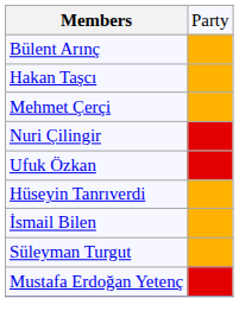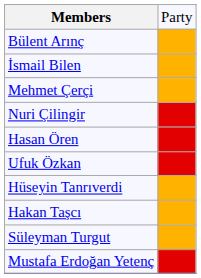 <table class=wikitable style="border:1px solid #8888aa; background-color:#f7f8ff; padding:0px; font-size:90%;">
 <tr>
 <th>Members</th>
 <td>Party</td>
 </tr>
 <tr>
 <td><a href='#'>Bülent Arınç</a></td>
 <td style="background: #ffb300"></td>
 </tr>
 <tr>
-<td><a href='#'>Hakan Taşcı</a></td>
+<td><a href='#'>İsmail Bilen</a></td>
 <td style="background: #ffb300"></td>
 </tr>
 <tr>
 <td><a href='#'>Mehmet Çerçi</a></td>
 <td style="background: #ffb300"></td>
 </tr>
 <tr>
 <td><a href='#'>Nuri Çilingir</a></td>
 <td style="background: #e30000"></td>
 </tr>
 <tr>
+<td><a href='#'>Hasan Ören</a></td>
+<td style="background: #e30000"></td>
+</tr>
+<tr>
 <td><a href='#'>Ufuk Özkan</a></td>
 <td style="background: #e30000"></td>
 </tr>
 <tr>
 <td><a href='#'>Hüseyin Tanrıverdi</a></td>
 <td style="background: #ffb300"></td>
 </tr>
 <tr>
-<td><a href='#'>İsmail Bilen</a></td>
+<td><a href='#'>Hakan Taşcı</a></td>
 <td style="background: #ffb300"></td>
 </tr>
 <tr>
 <td><a href='#'>Süleyman Turgut</a></td>
 <td style="background: #ffb300"></td>
 </tr>
 <tr>
 <td><a href='#'>Mustafa Erdoğan Yetenç</a></td>
 <td style="background: #e30000"></td>
 </tr>
 <tr>
 </tr>
 </table>
